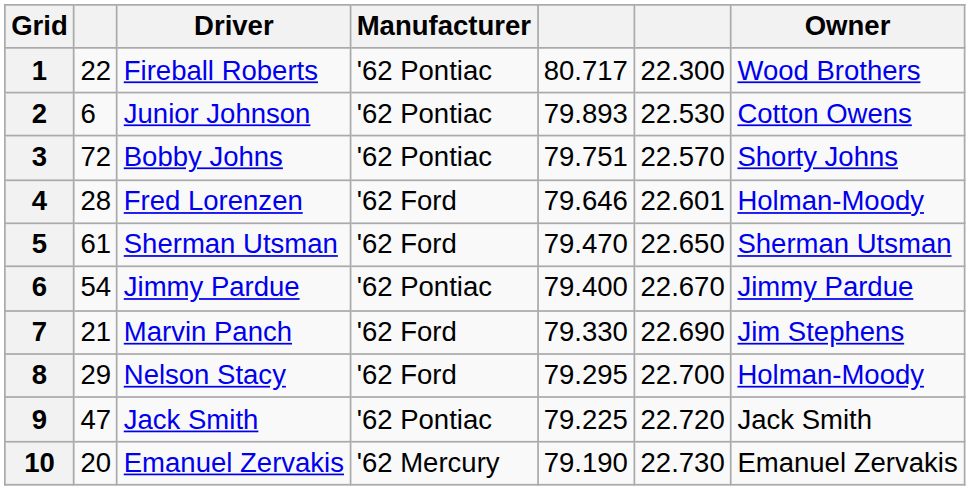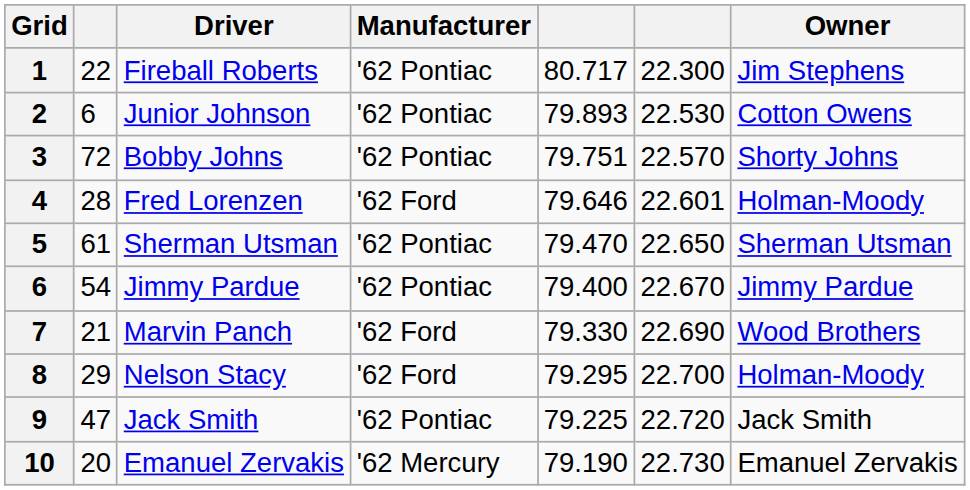 <table class="wikitable">
 <tr>
 <th>Grid</th>
 <th></th>
 <th>Driver</th>
 <th>Manufacturer</th>
 <th></th>
 <th></th>
 <th>Owner</th>
 </tr>
 <tr>
 <th>1</th>
 <td>22</td>
 <td><a href='#'>Fireball Roberts</a></td>
 <td>'62 Pontiac</td>
 <td>80.717</td>
 <td>22.300</td>
-<td><a href='#'>Wood Brothers</a></td>
+<td><a href='#'>Jim Stephens</a></td>
 </tr>
 <tr>
 <th>2</th>
 <td>6</td>
 <td><a href='#'>Junior Johnson</a></td>
 <td>'62 Pontiac</td>
 <td>79.893</td>
 <td>22.530</td>
 <td><a href='#'>Cotton Owens</a></td>
 </tr>
 <tr>
 <th>3</th>
 <td>72</td>
 <td><a href='#'>Bobby Johns</a></td>
 <td>'62 Pontiac</td>
 <td>79.751</td>
 <td>22.570</td>
 <td><a href='#'>Shorty Johns</a></td>
 </tr>
 <tr>
 <th>4</th>
 <td>28</td>
 <td><a href='#'>Fred Lorenzen</a></td>
 <td>'62 Ford</td>
 <td>79.646</td>
 <td>22.601</td>
 <td><a href='#'>Holman-Moody</a></td>
 </tr>
 <tr>
 <th>5</th>
 <td>61</td>
 <td><a href='#'>Sherman Utsman</a></td>
-<td>'62 Ford</td>
+<td>'62 Pontiac</td>
 <td>79.470</td>
 <td>22.650</td>
 <td><a href='#'>Sherman Utsman</a></td>
 </tr>
 <tr>
 <th>6</th>
 <td>54</td>
 <td><a href='#'>Jimmy Pardue</a></td>
 <td>'62 Pontiac</td>
 <td>79.400</td>
 <td>22.670</td>
 <td><a href='#'>Jimmy Pardue</a></td>
 </tr>
 <tr>
 <th>7</th>
 <td>21</td>
 <td><a href='#'>Marvin Panch</a></td>
 <td>'62 Ford</td>
 <td>79.330</td>
 <td>22.690</td>
-<td><a href='#'>Jim Stephens</a></td>
+<td><a href='#'>Wood Brothers</a></td>
 </tr>
 <tr>
 <th>8</th>
 <td>29</td>
 <td><a href='#'>Nelson Stacy</a></td>
 <td>'62 Ford</td>
 <td>79.295</td>
 <td>22.700</td>
 <td><a href='#'>Holman-Moody</a></td>
 </tr>
 <tr>
 <th>9</th>
 <td>47</td>
 <td><a href='#'>Jack Smith</a></td>
 <td>'62 Pontiac</td>
 <td>79.225</td>
 <td>22.720</td>
 <td>Jack Smith</td>
 </tr>
 <tr>
 <th>10</th>
 <td>20</td>
 <td><a href='#'>Emanuel Zervakis</a></td>
 <td>'62 Mercury</td>
 <td>79.190</td>
 <td>22.730</td>
 <td>Emanuel Zervakis</td>
 </tr>
 </table>
